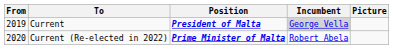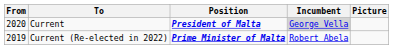 <table class="wikitable">
 <tr>
 <th>From</th>
 <th>To</th>
 <th>Position</th>
 <th>Incumbent</th>
 <th>Picture</th>
 </tr>
 <tr>
-<td>2019</td>
+<td>2020</td>
 <td>Current</td>
 <td><strong><em><a href='#'>President of Malta</a></em></strong></td>
 <td style="background: lightgrey;"><a href='#'>George Vella</a></td>
 <td></td>
 </tr>
 <tr>
-<td>2020</td>
+<td>2019</td>
 <td>Current (Re-elected in 2022)</td>
 <td><strong><em><a href='#'>Prime Minister of Malta</a></em></strong></td>
 <td><a href='#'>Robert Abela</a></td>
 <td></td>
 </tr>
 </table>
